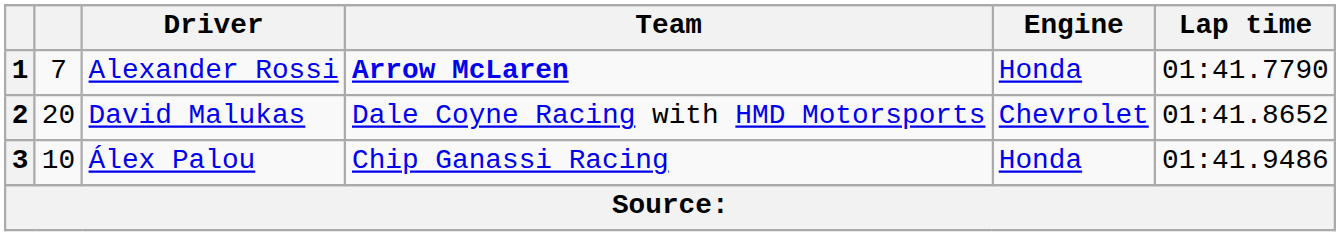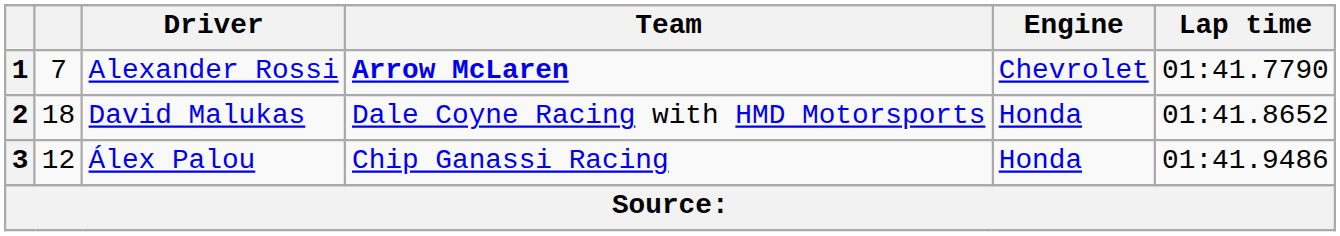 <table class="wikitable" style="font-size:95%;">
 <tr>
 </tr>
 <tr>
 <th></th>
 <th></th>
 <th>Driver</th>
 <th>Team</th>
 <th>Engine</th>
 <th>Lap time</th>
 </tr>
 <tr>
 <th>1</th>
 <td align="center">7</td>
 <td> <a href='#'>Alexander Rossi</a> <strong></strong></td>
 <td><strong><a href='#'>Arrow McLaren</a></strong></td>
-<td><a href='#'>Honda</a></td>
+<td><a href='#'>Chevrolet</a></td>
 <td>01:41.7790</td>
 </tr>
 <tr>
 <th>2</th>
-<td align="center">20</td>
+<td align="center">18</td>
 <td> <a href='#'>David Malukas</a></td>
 <td><a href='#'>Dale Coyne Racing</a> with <a href='#'>HMD Motorsports</a></td>
-<td><a href='#'>Chevrolet</a></td>
+<td><a href='#'>Honda</a></td>
 <td>01:41.8652</td>
 </tr>
 <tr>
 <th>3</th>
-<td align="center">10</td>
+<td align="center">12</td>
 <td> <a href='#'>Álex Palou</a> <strong></strong></td>
 <td><a href='#'>Chip Ganassi Racing</a></td>
 <td><a href='#'>Honda</a></td>
 <td>01:41.9486</td>
 </tr>
 <tr>
 </tr>
 <tr class="sortbottom">
 <th colspan="6">Source:</th>
 </tr>
 </table>
